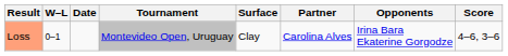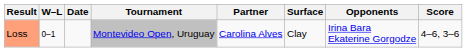 <table class="sortable wikitable">
 <tr>
 <th>Result</th>
 <th class="unsortable">W–L</th>
 <th>Date</th>
 <th>Tournament</th>
+<th>Partner</th>
 <th>Surface</th>
-<th>Partner</th>
 <th>Opponents</th>
 <th class="unsortable">Score</th>
 </tr>
 <tr>
 <td style="background:#ffa07a;">Loss</td>
 <td><small>0–1</small></td>
 <td><a href='#'></a></td>
 <td bgcolor=silver><a href='#'>Montevideo Open</a>, Uruguay</td>
+<td> <a href='#'>Carolina Alves</a></td>
 <td>Clay</td>
-<td> <a href='#'>Carolina Alves</a></td>
 <td> <a href='#'>Irina Bara</a> <br>  <a href='#'>Ekaterine Gorgodze</a></td>
 <td>4–6, 3–6</td>
 </tr>
 </table>
